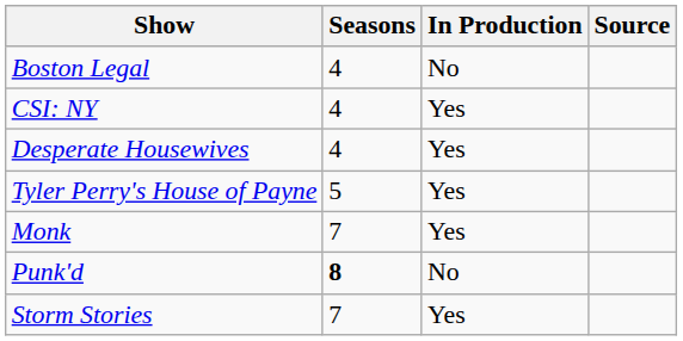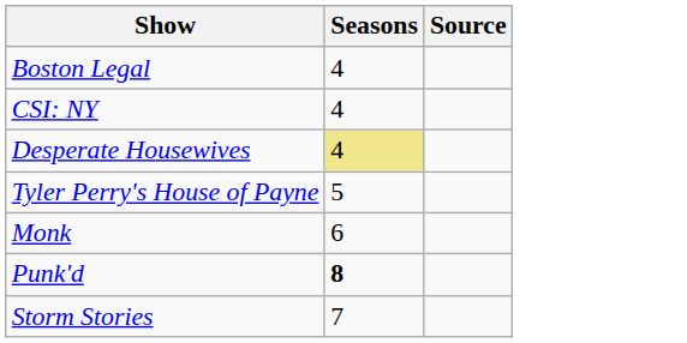 <table class="wikitable sortable">
 <tr style="background:#ccc;">
 <th>Show</th>
 <th>Seasons</th>
-<th>In Production</th>
 <th>Source</th>
 </tr>
 <tr>
 <td><em><a href='#'>Boston Legal</a></em></td>
 <td>4</td>
-<td rowspan=>No</td>
 <td></td>
 </tr>
 <tr>
 <td><em><a href='#'>CSI: NY</a></em></td>
 <td>4</td>
-<td rowspan=>Yes</td>
 <td></td>
 </tr>
 <tr>
 <td><em><a href='#'>Desperate Housewives</a></em></td>
-<td>4</td>
-<td rowspan=>Yes</td>
+<td style="background: khaki;">4</td>
 <td></td>
 </tr>
 <tr>
 <td><em><a href='#'>Tyler Perry's House of Payne</a></em></td>
 <td>5</td>
-<td rowspan=>Yes</td>
 <td></td>
 </tr>
 <tr>
 <td><em><a href='#'>Monk</a></em></td>
-<td>7</td>
-<td rowspan=>Yes</td>
+<td>6</td>
 <td></td>
 </tr>
 <tr>
 <td><em><a href='#'>Punk'd</a></em></td>
 <td><strong>8</strong></td>
-<td rowspan= >No</td>
 <td></td>
 </tr>
 <tr>
 <td><em><a href='#'>Storm Stories</a></em></td>
 <td>7</td>
-<td rowspan=>Yes</td>
 <td></td>
 </tr>
 </table>
